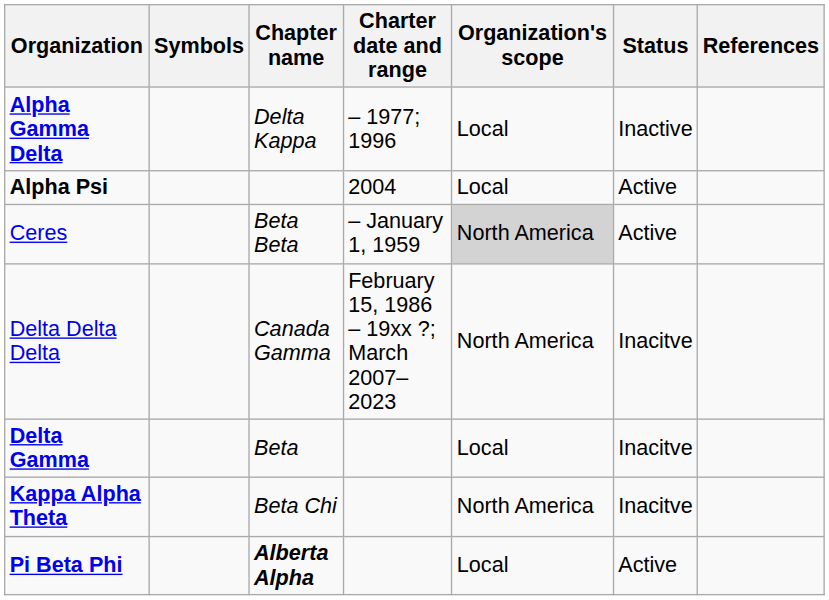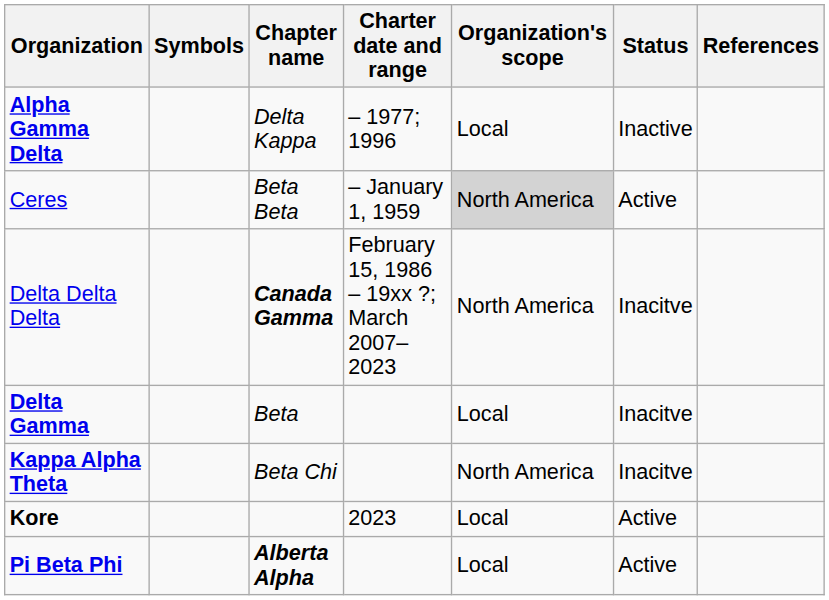 <table class="wikitable sortable">
 <tr>
 <th>Organization</th>
 <th>Symbols</th>
 <th>Chapter name</th>
 <th>Charter date and range</th>
 <th>Organization's scope</th>
 <th>Status</th>
 <th>References</th>
 </tr>
 <tr>
 <td><a href='#'><strong>Alpha Gamma Delta</strong></a></td>
 <td><strong></strong></td>
 <td><em>Delta Kappa</em></td>
 <td> – 1977; 1996</td>
 <td>Local</td>
 <td>Inactive</td>
 <td></td>
 </tr>
 <tr>
-<td><strong>Alpha Psi</strong></td>
-<td><strong></strong></td>
-<td></td>
-<td>2004</td>
-<td>Local</td>
-<td>Active</td>
-<td></td>
-</tr>
-<tr>
 <td><a href='#'>Ceres</a></td>
 <td></td>
 <td><em>Beta Beta</em></td>
 <td> – January 1, 1959</td>
 <td style="background: lightgrey;">North America</td>
 <td>Active</td>
 <td></td>
 </tr>
 <tr>
 <td><a href='#'>Delta Delta Delta</a></td>
 <td><strong></strong></td>
-<td><em>Canada Gamma</em></td>
+<td><strong><em>Canada Gamma</em></strong></td>
 <td>February 15, 1986 – 19xx ?; March 2007–2023</td>
 <td>North America</td>
 <td>Inacitve</td>
 <td></td>
 </tr>
 <tr>
 <td><a href='#'><strong>Delta Gamma</strong></a></td>
 <td><strong></strong></td>
 <td><em>Beta</em></td>
 <td></td>
 <td>Local</td>
 <td>Inacitve</td>
 <td></td>
 </tr>
 <tr>
 <td><a href='#'><strong>Kappa Alpha Theta</strong></a></td>
 <td><strong></strong></td>
 <td><em>Beta Chi</em></td>
 <td></td>
 <td>North America</td>
 <td>Inacitve</td>
 <td></td>
 </tr>
 <tr>
+<td><strong>Kore</strong></td>
+<td></td>
+<td></td>
+<td>2023</td>
+<td>Local</td>
+<td>Active</td>
+<td></td>
+</tr>
+<tr>
 <td><a href='#'><strong>Pi Beta Phi</strong></a></td>
 <td><strong></strong></td>
 <td><strong><em>Alberta Alpha</em></strong></td>
 <td></td>
 <td>Local</td>
 <td>Active</td>
 <td></td>
 </tr>
 </table>
